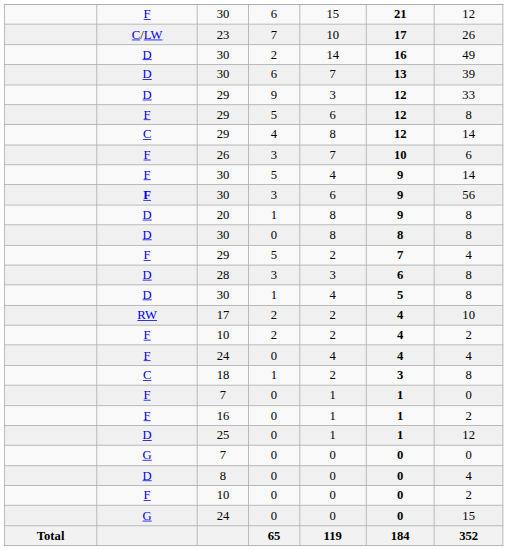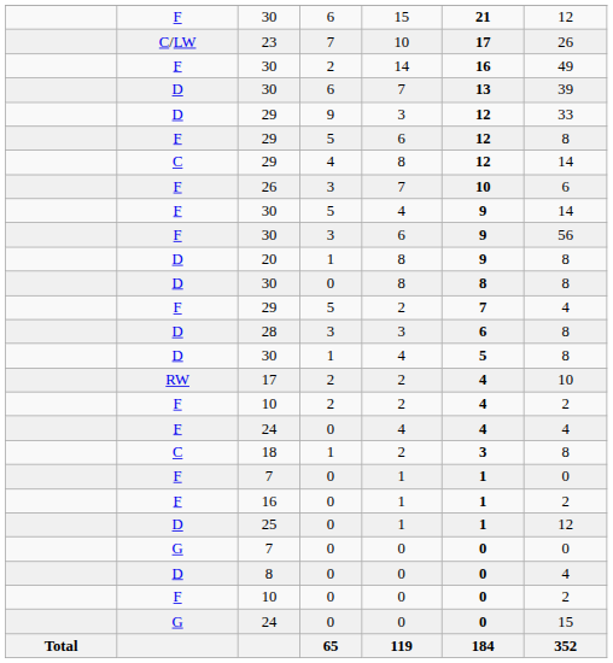 <table class="wikitable sortable" width=50%>
 <tr align="center">
 </tr>
 <tr align="center" bgcolor="">
 <td></td>
 <td><a href='#'>F</a></td>
 <td>30</td>
 <td>6</td>
 <td>15</td>
 <td><strong>21</strong></td>
 <td>12</td>
 </tr>
 <tr align="center" bgcolor="f0f0f0">
 <td></td>
 <td><a href='#'>C</a>/<a href='#'>LW</a></td>
 <td>23</td>
 <td>7</td>
 <td>10</td>
 <td><strong>17</strong></td>
 <td>26</td>
 </tr>
 <tr align="center" bgcolor="">
 <td></td>
-<td><a href='#'>D</a></td>
+<td><a href='#'>F</a></td>
 <td>30</td>
 <td>2</td>
 <td>14</td>
 <td><strong>16</strong></td>
 <td>49</td>
 </tr>
 <tr align="center" bgcolor="f0f0f0">
 <td></td>
 <td><a href='#'>D</a></td>
 <td>30</td>
 <td>6</td>
 <td>7</td>
 <td><strong>13</strong></td>
 <td>39</td>
 </tr>
 <tr align="center" bgcolor="">
 <td></td>
 <td><a href='#'>D</a></td>
 <td>29</td>
 <td>9</td>
 <td>3</td>
 <td><strong>12</strong></td>
 <td>33</td>
 </tr>
 <tr align="center" bgcolor="f0f0f0">
 <td></td>
 <td><a href='#'>F</a></td>
 <td>29</td>
 <td>5</td>
 <td>6</td>
 <td><strong>12</strong></td>
 <td>8</td>
 </tr>
 <tr align="center" bgcolor="">
 <td></td>
 <td><a href='#'>C</a></td>
 <td>29</td>
 <td>4</td>
 <td>8</td>
 <td><strong>12</strong></td>
 <td>14</td>
 </tr>
 <tr align="center" bgcolor="f0f0f0">
 <td></td>
 <td><a href='#'>F</a></td>
 <td>26</td>
 <td>3</td>
 <td>7</td>
 <td><strong>10</strong></td>
 <td>6</td>
 </tr>
 <tr align="center" bgcolor="">
 <td></td>
 <td><a href='#'>F</a></td>
 <td>30</td>
 <td>5</td>
 <td>4</td>
 <td><strong>9</strong></td>
 <td>14</td>
 </tr>
 <tr align="center" bgcolor="f0f0f0">
 <td></td>
-<td><strong><a href='#'>F</a></strong></td>
+<td><a href='#'>F</a></td>
 <td>30</td>
 <td>3</td>
 <td>6</td>
 <td><strong>9</strong></td>
 <td>56</td>
 </tr>
 <tr align="center" bgcolor="">
 <td></td>
 <td><a href='#'>D</a></td>
 <td>20</td>
 <td>1</td>
 <td>8</td>
 <td><strong>9</strong></td>
 <td>8</td>
 </tr>
 <tr align="center" bgcolor="f0f0f0">
 <td></td>
 <td><a href='#'>D</a></td>
 <td>30</td>
 <td>0</td>
 <td>8</td>
 <td><strong>8</strong></td>
 <td>8</td>
 </tr>
 <tr align="center" bgcolor="">
 <td></td>
 <td><a href='#'>F</a></td>
 <td>29</td>
 <td>5</td>
 <td>2</td>
 <td><strong>7</strong></td>
 <td>4</td>
 </tr>
 <tr align="center" bgcolor="f0f0f0">
 <td></td>
 <td><a href='#'>D</a></td>
 <td>28</td>
 <td>3</td>
 <td>3</td>
 <td><strong>6</strong></td>
 <td>8</td>
 </tr>
 <tr align="center" bgcolor="">
 <td></td>
 <td><a href='#'>D</a></td>
 <td>30</td>
 <td>1</td>
 <td>4</td>
 <td><strong>5</strong></td>
 <td>8</td>
 </tr>
 <tr align="center" bgcolor="f0f0f0">
 <td></td>
 <td><a href='#'>RW</a></td>
 <td>17</td>
 <td>2</td>
 <td>2</td>
 <td><strong>4</strong></td>
 <td>10</td>
 </tr>
 <tr align="center" bgcolor="">
 <td></td>
 <td><a href='#'>F</a></td>
 <td>10</td>
 <td>2</td>
 <td>2</td>
 <td><strong>4</strong></td>
 <td>2</td>
 </tr>
 <tr align="center" bgcolor="f0f0f0">
 <td></td>
 <td><a href='#'>F</a></td>
 <td>24</td>
 <td>0</td>
 <td>4</td>
 <td><strong>4</strong></td>
 <td>4</td>
 </tr>
 <tr align="center" bgcolor="">
 <td></td>
 <td><a href='#'>C</a></td>
 <td>18</td>
 <td>1</td>
 <td>2</td>
 <td><strong>3</strong></td>
 <td>8</td>
 </tr>
 <tr align="center" bgcolor="f0f0f0">
 <td></td>
 <td><a href='#'>F</a></td>
 <td>7</td>
 <td>0</td>
 <td>1</td>
 <td><strong>1</strong></td>
 <td>0</td>
 </tr>
 <tr align="center" bgcolor="">
 <td></td>
 <td><a href='#'>F</a></td>
 <td>16</td>
 <td>0</td>
 <td>1</td>
 <td><strong>1</strong></td>
 <td>2</td>
 </tr>
 <tr align="center" bgcolor="f0f0f0">
 <td></td>
 <td><a href='#'>D</a></td>
 <td>25</td>
 <td>0</td>
 <td>1</td>
 <td><strong>1</strong></td>
 <td>12</td>
 </tr>
 <tr align="center" bgcolor="">
 <td></td>
 <td><a href='#'>G</a></td>
 <td>7</td>
 <td>0</td>
 <td>0</td>
 <td><strong>0</strong></td>
 <td>0</td>
 </tr>
 <tr align="center" bgcolor="f0f0f0">
 <td></td>
 <td><a href='#'>D</a></td>
 <td>8</td>
 <td>0</td>
 <td>0</td>
 <td><strong>0</strong></td>
 <td>4</td>
 </tr>
 <tr align="center" bgcolor="">
 <td></td>
 <td><a href='#'>F</a></td>
 <td>10</td>
 <td>0</td>
 <td>0</td>
 <td><strong>0</strong></td>
 <td>2</td>
 </tr>
 <tr align="center" bgcolor="f0f0f0">
 <td></td>
 <td><a href='#'>G</a></td>
 <td>24</td>
 <td>0</td>
 <td>0</td>
 <td><strong>0</strong></td>
 <td>15</td>
 </tr>
 <tr>
 <th>Total</th>
 <th></th>
 <th></th>
 <th>65</th>
 <th>119</th>
 <th>184</th>
 <th>352</th>
 </tr>
 </table>
